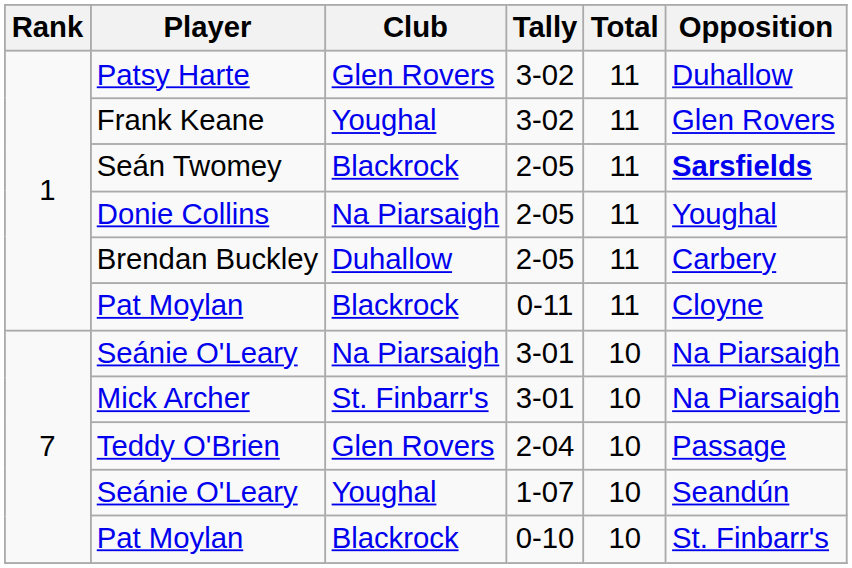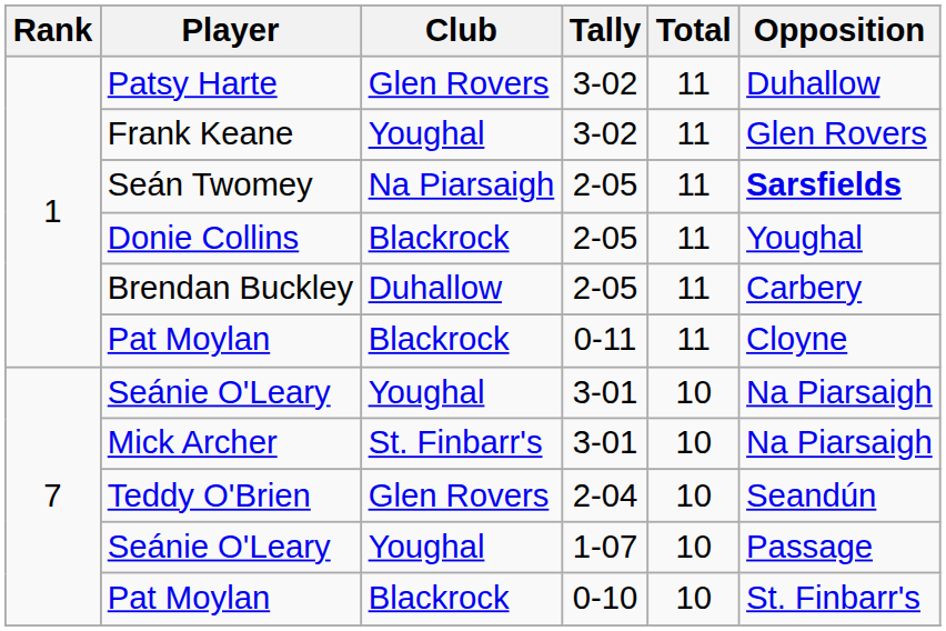 <table class="wikitable">
 <tr>
 <th>Rank</th>
 <th>Player</th>
 <th>Club</th>
 <th>Tally</th>
 <th>Total</th>
 <th>Opposition</th>
 </tr>
 <tr>
 <td rowspan="6" style="text-align:center;">1</td>
 <td><a href='#'>Patsy Harte</a></td>
 <td><a href='#'>Glen Rovers</a></td>
 <td align=center>3-02</td>
 <td align=center>11</td>
 <td><a href='#'>Duhallow</a></td>
 </tr>
 <tr>
 <td>Frank Keane</td>
 <td><a href='#'>Youghal</a></td>
 <td align=center>3-02</td>
 <td align=center>11</td>
 <td><a href='#'>Glen Rovers</a></td>
 </tr>
 <tr>
 <td>Seán Twomey</td>
-<td><a href='#'>Blackrock</a></td>
+<td><a href='#'>Na Piarsaigh</a></td>
 <td align=center>2-05</td>
 <td align=center>11</td>
 <td><strong><a href='#'>Sarsfields</a></strong></td>
 </tr>
 <tr>
 <td><a href='#'>Donie Collins</a></td>
-<td><a href='#'>Na Piarsaigh</a></td>
+<td><a href='#'>Blackrock</a></td>
 <td align=center>2-05</td>
 <td align=center>11</td>
 <td><a href='#'>Youghal</a></td>
 </tr>
 <tr>
 <td>Brendan Buckley</td>
 <td><a href='#'>Duhallow</a></td>
 <td align=center>2-05</td>
 <td align=center>11</td>
 <td><a href='#'>Carbery</a></td>
 </tr>
 <tr>
 <td><a href='#'>Pat Moylan</a></td>
 <td><a href='#'>Blackrock</a></td>
 <td align=center>0-11</td>
 <td align=center>11</td>
 <td><a href='#'>Cloyne</a></td>
 </tr>
 <tr>
 <td rowspan="5" style="text-align:center;">7</td>
 <td><a href='#'>Seánie O'Leary</a></td>
-<td><a href='#'>Na Piarsaigh</a></td>
+<td><a href='#'>Youghal</a></td>
 <td align=center>3-01</td>
 <td align=center>10</td>
 <td><a href='#'>Na Piarsaigh</a></td>
 </tr>
 <tr>
 <td><a href='#'>Mick Archer</a></td>
 <td><a href='#'>St. Finbarr's</a></td>
 <td align=center>3-01</td>
 <td align=center>10</td>
 <td><a href='#'>Na Piarsaigh</a></td>
 </tr>
 <tr>
 <td><a href='#'>Teddy O'Brien</a></td>
 <td><a href='#'>Glen Rovers</a></td>
 <td align=center>2-04</td>
 <td align=center>10</td>
-<td><a href='#'>Passage</a></td>
+<td><a href='#'>Seandún</a></td>
 </tr>
 <tr>
 <td><a href='#'>Seánie O'Leary</a></td>
 <td><a href='#'>Youghal</a></td>
 <td align=center>1-07</td>
 <td align=center>10</td>
-<td><a href='#'>Seandún</a></td>
+<td><a href='#'>Passage</a></td>
 </tr>
 <tr>
 <td><a href='#'>Pat Moylan</a></td>
 <td><a href='#'>Blackrock</a></td>
 <td align=center>0-10</td>
 <td align=center>10</td>
 <td><a href='#'>St. Finbarr's</a></td>
 </tr>
 </table>
